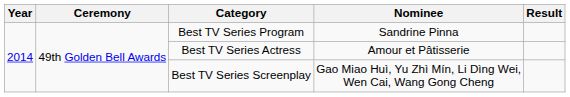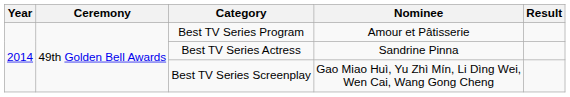 <table class="wikitable sortable">
 <tr>
 <th>Year</th>
 <th>Ceremony</th>
 <th>Category</th>
 <th>Nominee</th>
 <th>Result</th>
 </tr>
 <tr>
 <td align="center" rowspan=3><a href='#'>2014</a></td>
 <td align="center" rowspan=3>49th <a href='#'>Golden Bell Awards</a></td>
 <td align="center">Best TV Series Program</td>
-<td align="center">Sandrine Pinna</td>
+<td align="center">Amour et Pâtisserie</td>
 <td></td>
 </tr>
 <tr>
 <td align="center">Best TV Series Actress</td>
-<td align="center">Amour et Pâtisserie</td>
+<td align="center">Sandrine Pinna</td>
 <td></td>
 </tr>
 <tr>
 <td align="center">Best TV Series Screenplay</td>
 <td align="center">Gao Miao Huì, Yu Zhì Mín, Li Dìng Wei,<br>Wen Cai, Wang Gong Cheng</td>
 <td></td>
 </tr>
 </table>
